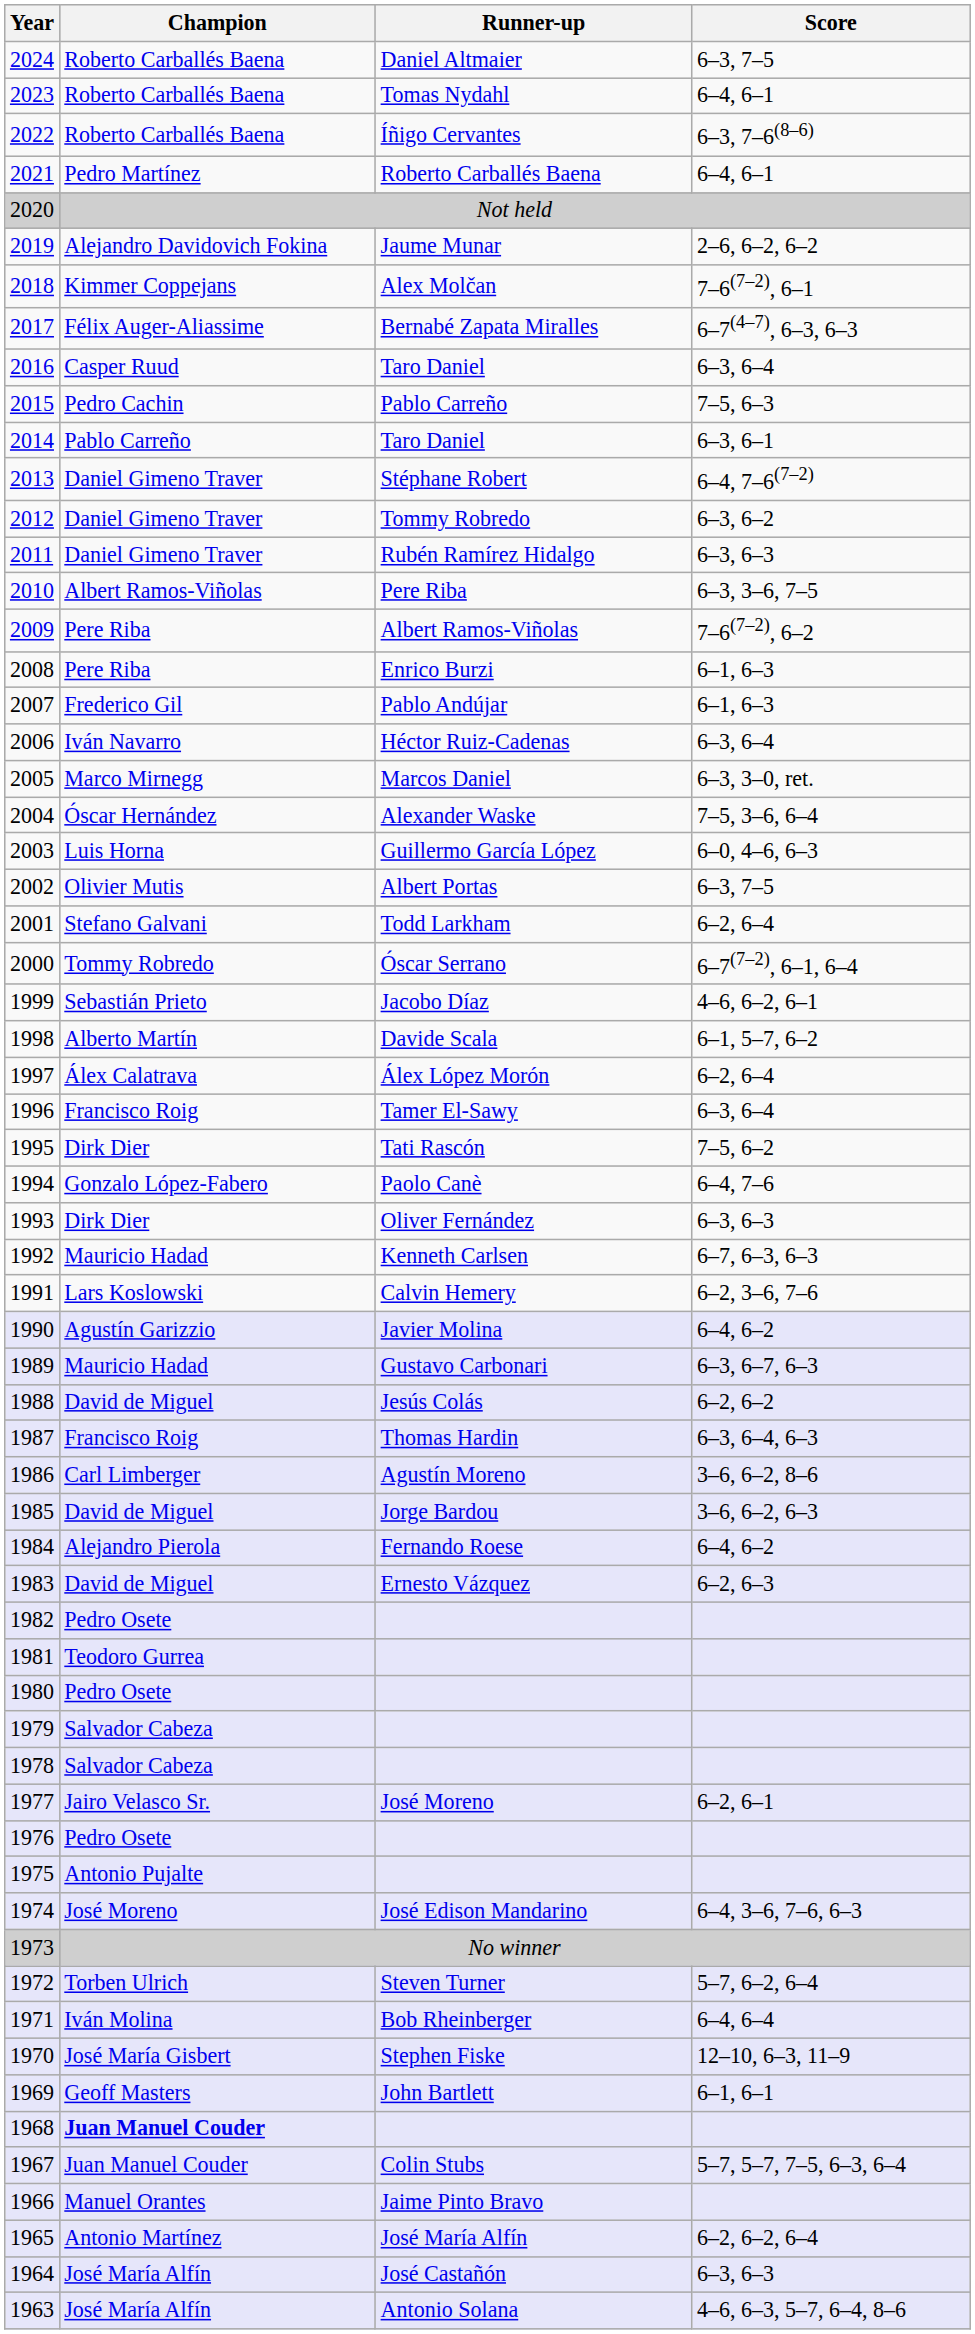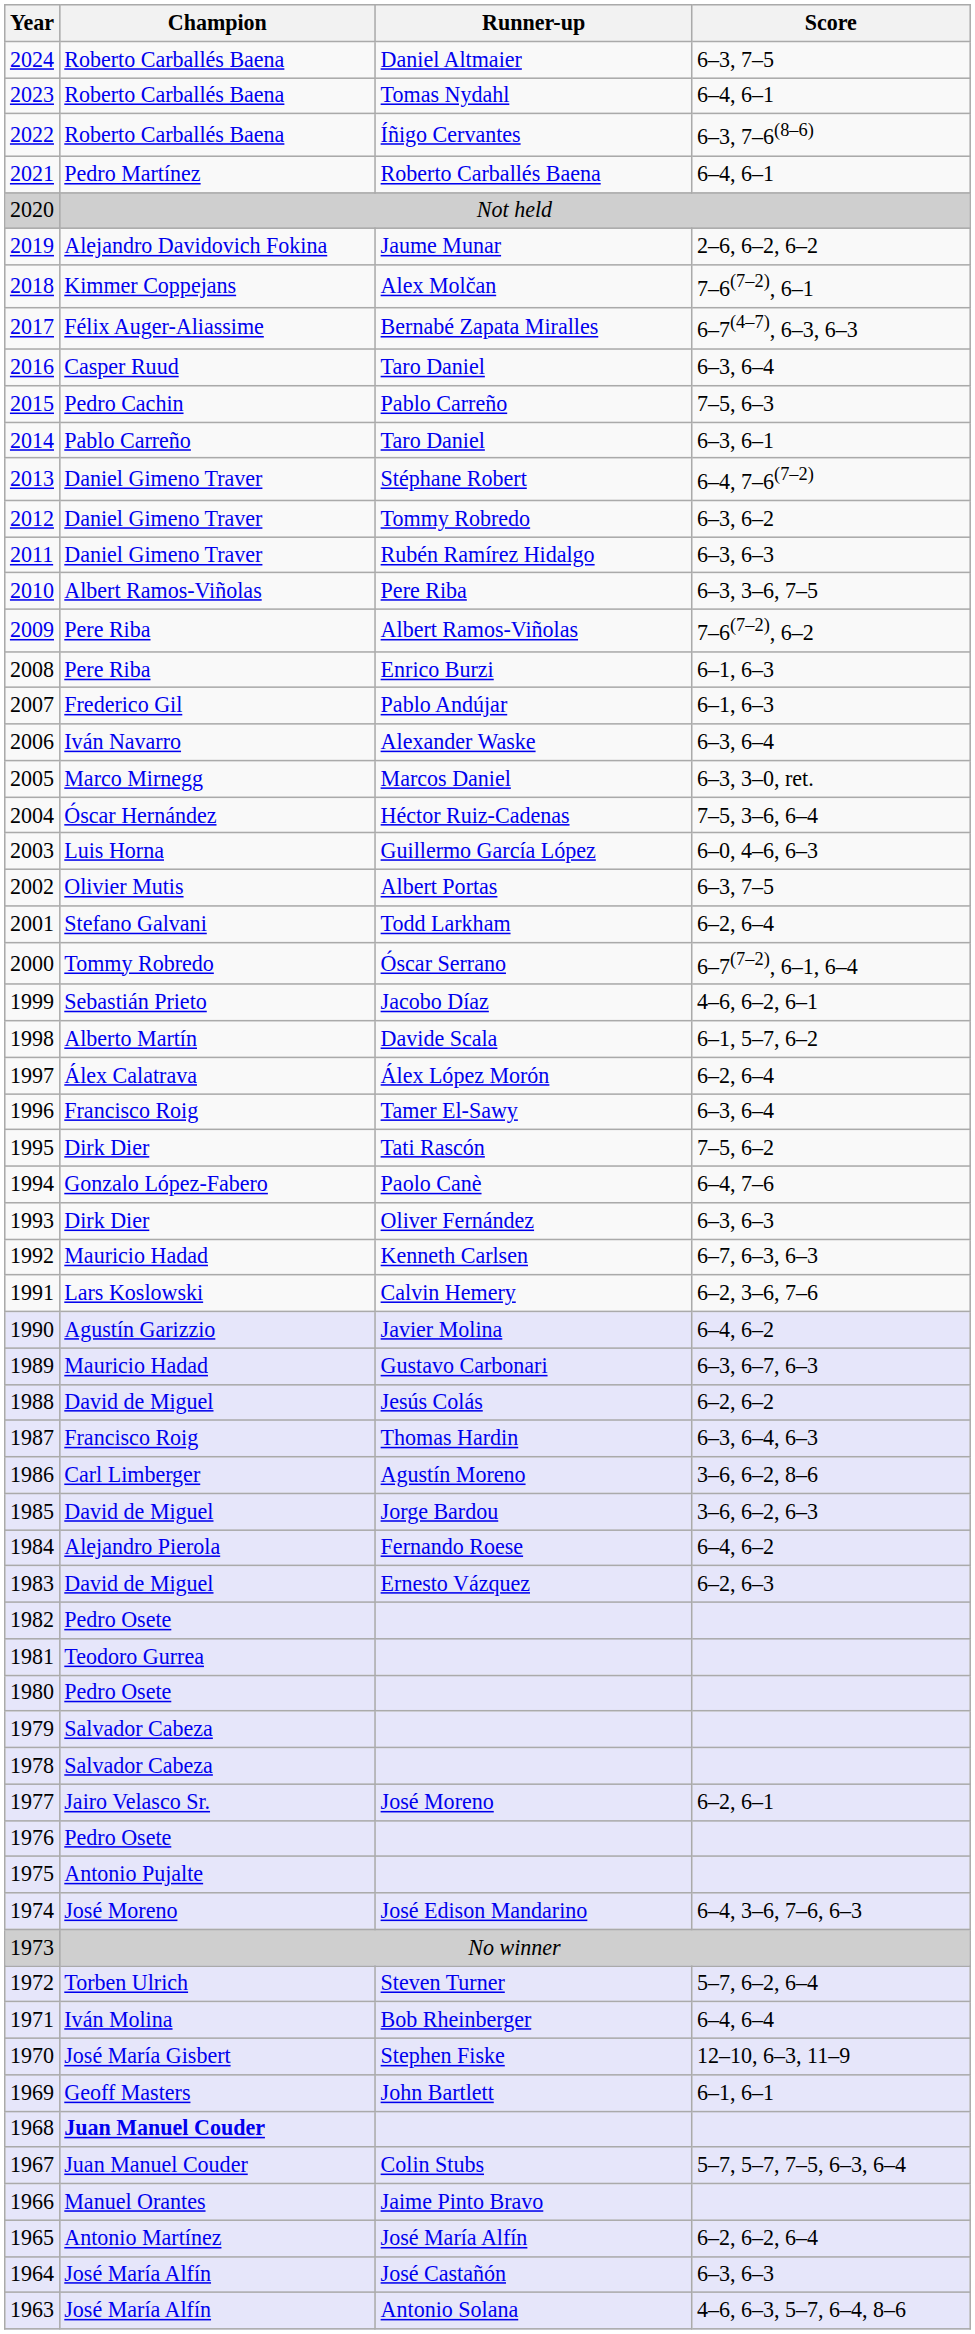 <table class="wikitable" style="font-size:90%">
 <tr>
 <th>Year</th>
 <th width="200">Champion</th>
 <th width="200">Runner-up</th>
 <th width="175">Score</th>
 </tr>
 <tr>
 <td><a href='#'>2024</a></td>
 <td> <a href='#'>Roberto Carballés Baena</a></td>
 <td> <a href='#'>Daniel Altmaier</a></td>
 <td>6–3, 7–5</td>
 </tr>
 <tr>
 <td><a href='#'>2023</a></td>
 <td> <a href='#'>Roberto Carballés Baena</a></td>
 <td> <a href='#'>Tomas Nydahl</a></td>
 <td>6–4, 6–1</td>
 </tr>
 <tr>
 <td><a href='#'>2022</a></td>
 <td> <a href='#'>Roberto Carballés Baena</a></td>
 <td> <a href='#'>Íñigo Cervantes</a></td>
 <td>6–3, 7–6<sup>(8–6)</sup></td>
 </tr>
 <tr>
 <td><a href='#'>2021</a></td>
 <td> <a href='#'>Pedro Martínez</a></td>
 <td> <a href='#'>Roberto Carballés Baena</a></td>
 <td>6–4, 6–1</td>
 </tr>
 <tr>
 <td style="background:#cfcfcf">2020</td>
 <td colspan=3 align=center style="background:#cfcfcf"><em>Not held</em></td>
 </tr>
 <tr>
 <td><a href='#'>2019</a></td>
 <td> <a href='#'>Alejandro Davidovich Fokina</a></td>
 <td> <a href='#'>Jaume Munar</a></td>
 <td>2–6, 6–2, 6–2</td>
 </tr>
 <tr>
 <td><a href='#'>2018</a></td>
 <td> <a href='#'>Kimmer Coppejans</a></td>
 <td> <a href='#'>Alex Molčan</a></td>
 <td>7–6<sup>(7–2)</sup>, 6–1</td>
 </tr>
 <tr>
 <td><a href='#'>2017</a></td>
 <td> <a href='#'>Félix Auger-Aliassime</a></td>
 <td> <a href='#'>Bernabé Zapata Miralles</a></td>
 <td>6–7<sup>(4–7)</sup>, 6–3, 6–3</td>
 </tr>
 <tr>
 <td><a href='#'>2016</a></td>
 <td> <a href='#'>Casper Ruud</a></td>
 <td> <a href='#'>Taro Daniel</a></td>
 <td>6–3, 6–4</td>
 </tr>
 <tr>
 <td><a href='#'>2015</a></td>
 <td> <a href='#'>Pedro Cachin</a></td>
 <td> <a href='#'>Pablo Carreño</a></td>
 <td>7–5, 6–3</td>
 </tr>
 <tr>
 <td><a href='#'>2014</a></td>
 <td> <a href='#'>Pablo Carreño</a></td>
 <td> <a href='#'>Taro Daniel</a></td>
 <td>6–3, 6–1</td>
 </tr>
 <tr>
 <td><a href='#'>2013</a></td>
 <td> <a href='#'>Daniel Gimeno Traver</a></td>
 <td> <a href='#'>Stéphane Robert</a></td>
 <td>6–4, 7–6<sup>(7–2)</sup></td>
 </tr>
 <tr>
 <td><a href='#'>2012</a></td>
 <td> <a href='#'>Daniel Gimeno Traver</a></td>
 <td> <a href='#'>Tommy Robredo</a></td>
 <td>6–3, 6–2</td>
 </tr>
 <tr>
 <td><a href='#'>2011</a></td>
 <td> <a href='#'>Daniel Gimeno Traver</a></td>
 <td> <a href='#'>Rubén Ramírez Hidalgo</a></td>
 <td>6–3, 6–3</td>
 </tr>
 <tr>
 <td><a href='#'>2010</a></td>
 <td> <a href='#'>Albert Ramos-Viñolas</a></td>
 <td> <a href='#'>Pere Riba</a></td>
 <td>6–3, 3–6, 7–5</td>
 </tr>
 <tr>
 <td><a href='#'>2009</a></td>
 <td> <a href='#'>Pere Riba</a></td>
 <td> <a href='#'>Albert Ramos-Viñolas</a></td>
 <td>7–6<sup>(7–2)</sup>, 6–2</td>
 </tr>
 <tr>
 <td>2008</td>
 <td> <a href='#'>Pere Riba</a></td>
 <td> <a href='#'>Enrico Burzi</a></td>
 <td>6–1, 6–3</td>
 </tr>
 <tr>
 <td>2007</td>
 <td> <a href='#'>Frederico Gil</a></td>
 <td> <a href='#'>Pablo Andújar</a></td>
 <td>6–1, 6–3</td>
 </tr>
 <tr>
 <td>2006</td>
 <td> <a href='#'>Iván Navarro</a></td>
-<td> <a href='#'>Héctor Ruiz-Cadenas</a></td>
+<td> <a href='#'>Alexander Waske</a></td>
 <td>6–3, 6–4</td>
 </tr>
 <tr>
 <td>2005</td>
 <td> <a href='#'>Marco Mirnegg</a></td>
 <td> <a href='#'>Marcos Daniel</a></td>
 <td>6–3, 3–0, ret.</td>
 </tr>
 <tr>
 <td>2004</td>
 <td> <a href='#'>Óscar Hernández</a></td>
-<td> <a href='#'>Alexander Waske</a></td>
+<td> <a href='#'>Héctor Ruiz-Cadenas</a></td>
 <td>7–5, 3–6, 6–4</td>
 </tr>
 <tr>
 <td>2003</td>
 <td> <a href='#'>Luis Horna</a></td>
 <td> <a href='#'>Guillermo García López</a></td>
 <td>6–0, 4–6, 6–3</td>
 </tr>
 <tr>
 <td>2002</td>
 <td> <a href='#'>Olivier Mutis</a></td>
 <td> <a href='#'>Albert Portas</a></td>
 <td>6–3, 7–5</td>
 </tr>
 <tr>
 <td>2001</td>
 <td> <a href='#'>Stefano Galvani</a></td>
 <td> <a href='#'>Todd Larkham</a></td>
 <td>6–2, 6–4</td>
 </tr>
 <tr>
 <td>2000</td>
 <td> <a href='#'>Tommy Robredo</a></td>
 <td> <a href='#'>Óscar Serrano</a></td>
 <td>6–7<sup>(7–2)</sup>, 6–1, 6–4</td>
 </tr>
 <tr>
 <td>1999</td>
 <td> <a href='#'>Sebastián Prieto</a></td>
 <td> <a href='#'>Jacobo Díaz</a></td>
 <td>4–6, 6–2, 6–1</td>
 </tr>
 <tr>
 <td>1998</td>
 <td> <a href='#'>Alberto Martín</a></td>
 <td> <a href='#'>Davide Scala</a></td>
 <td>6–1, 5–7, 6–2</td>
 </tr>
 <tr>
 <td>1997</td>
 <td> <a href='#'>Álex Calatrava</a></td>
 <td> <a href='#'>Álex López Morón</a></td>
 <td>6–2, 6–4</td>
 </tr>
 <tr>
 <td>1996</td>
 <td> <a href='#'>Francisco Roig</a></td>
 <td> <a href='#'>Tamer El-Sawy</a></td>
 <td>6–3, 6–4</td>
 </tr>
 <tr>
 <td>1995</td>
 <td> <a href='#'>Dirk Dier</a></td>
 <td> <a href='#'>Tati Rascón</a></td>
 <td>7–5, 6–2</td>
 </tr>
 <tr>
 <td>1994</td>
 <td> <a href='#'>Gonzalo López-Fabero</a></td>
 <td> <a href='#'>Paolo Canè</a></td>
 <td>6–4, 7–6</td>
 </tr>
 <tr>
 <td>1993</td>
 <td> <a href='#'>Dirk Dier</a></td>
 <td> <a href='#'>Oliver Fernández</a></td>
 <td>6–3, 6–3</td>
 </tr>
 <tr>
 <td>1992</td>
 <td> <a href='#'>Mauricio Hadad</a></td>
 <td> <a href='#'>Kenneth Carlsen</a></td>
 <td>6–7, 6–3, 6–3</td>
 </tr>
 <tr>
 <td>1991</td>
 <td> <a href='#'>Lars Koslowski</a></td>
 <td> <a href='#'>Calvin Hemery</a></td>
 <td>6–2, 3–6, 7–6</td>
 </tr>
 <tr>
 <td bgcolor="E6E6FA">1990</td>
 <td bgcolor="E6E6FA"> <a href='#'>Agustín Garizzio</a></td>
 <td bgcolor="E6E6FA"> <a href='#'>Javier Molina</a></td>
 <td bgcolor="E6E6FA">6–4, 6–2</td>
 </tr>
 <tr>
 <td bgcolor="E6E6FA">1989</td>
 <td bgcolor="E6E6FA"> <a href='#'>Mauricio Hadad</a></td>
 <td bgcolor="E6E6FA"> <a href='#'>Gustavo Carbonari</a></td>
 <td bgcolor="E6E6FA">6–3, 6–7, 6–3</td>
 </tr>
 <tr>
 <td bgcolor="E6E6FA">1988</td>
 <td bgcolor="E6E6FA"> <a href='#'>David de Miguel</a></td>
 <td bgcolor="E6E6FA"> <a href='#'>Jesús Colás</a></td>
 <td bgcolor="E6E6FA">6–2, 6–2</td>
 </tr>
 <tr>
 <td bgcolor="E6E6FA">1987</td>
 <td bgcolor="E6E6FA"> <a href='#'>Francisco Roig</a></td>
 <td bgcolor="E6E6FA"> <a href='#'>Thomas Hardin</a></td>
 <td bgcolor="E6E6FA">6–3, 6–4, 6–3</td>
 </tr>
 <tr>
 <td bgcolor="E6E6FA">1986</td>
 <td bgcolor="E6E6FA"> <a href='#'>Carl Limberger</a></td>
 <td bgcolor="E6E6FA"> <a href='#'>Agustín Moreno</a></td>
 <td bgcolor="E6E6FA">3–6, 6–2, 8–6</td>
 </tr>
 <tr>
 <td bgcolor="E6E6FA">1985</td>
 <td bgcolor="E6E6FA"> <a href='#'>David de Miguel</a></td>
 <td bgcolor="E6E6FA"> <a href='#'>Jorge Bardou</a></td>
 <td bgcolor="E6E6FA">3–6, 6–2, 6–3</td>
 </tr>
 <tr>
 <td bgcolor="E6E6FA">1984</td>
 <td bgcolor="E6E6FA"> <a href='#'>Alejandro Pierola</a></td>
 <td bgcolor="E6E6FA"> <a href='#'>Fernando Roese</a></td>
 <td bgcolor="E6E6FA">6–4, 6–2</td>
 </tr>
 <tr>
 <td bgcolor="E6E6FA">1983</td>
 <td bgcolor="E6E6FA"> <a href='#'>David de Miguel</a></td>
 <td bgcolor="E6E6FA"> <a href='#'>Ernesto Vázquez</a></td>
 <td bgcolor="E6E6FA">6–2, 6–3</td>
 </tr>
 <tr>
 <td bgcolor="E6E6FA">1982</td>
 <td bgcolor="E6E6FA"> <a href='#'>Pedro Osete</a></td>
 <td bgcolor="E6E6FA"></td>
 <td bgcolor="E6E6FA"></td>
 </tr>
 <tr>
 <td bgcolor="E6E6FA">1981</td>
 <td bgcolor="E6E6FA"> <a href='#'>Teodoro Gurrea</a></td>
 <td bgcolor="E6E6FA"></td>
 <td bgcolor="E6E6FA"></td>
 </tr>
 <tr>
 <td bgcolor="E6E6FA">1980</td>
 <td bgcolor="E6E6FA"> <a href='#'>Pedro Osete</a></td>
 <td bgcolor="E6E6FA"></td>
 <td bgcolor="E6E6FA"></td>
 </tr>
 <tr>
 <td bgcolor="E6E6FA">1979</td>
 <td bgcolor="E6E6FA"> <a href='#'>Salvador Cabeza</a></td>
 <td bgcolor="E6E6FA"></td>
 <td bgcolor="E6E6FA"></td>
 </tr>
 <tr>
 <td bgcolor="E6E6FA">1978</td>
 <td bgcolor="E6E6FA"> <a href='#'>Salvador Cabeza</a></td>
 <td bgcolor="E6E6FA"></td>
 <td bgcolor="E6E6FA"></td>
 </tr>
 <tr>
 <td bgcolor="E6E6FA">1977</td>
 <td bgcolor="E6E6FA"> <a href='#'>Jairo Velasco Sr.</a></td>
 <td bgcolor="E6E6FA"> <a href='#'>José Moreno</a></td>
 <td bgcolor="E6E6FA">6–2, 6–1</td>
 </tr>
 <tr>
 <td bgcolor="E6E6FA">1976</td>
 <td bgcolor="E6E6FA"> <a href='#'>Pedro Osete</a></td>
 <td bgcolor="E6E6FA"></td>
 <td bgcolor="E6E6FA"></td>
 </tr>
 <tr>
 <td bgcolor="E6E6FA">1975</td>
 <td bgcolor="E6E6FA"> <a href='#'>Antonio Pujalte</a></td>
 <td bgcolor="E6E6FA"></td>
 <td bgcolor="E6E6FA"></td>
 </tr>
 <tr>
 <td bgcolor="E6E6FA">1974</td>
 <td bgcolor="E6E6FA"> <a href='#'>José Moreno</a></td>
 <td bgcolor="E6E6FA"> <a href='#'>José Edison Mandarino</a></td>
 <td bgcolor="E6E6FA">6–4, 3–6, 7–6, 6–3</td>
 </tr>
 <tr>
 <td style="background:#cfcfcf">1973</td>
 <td colspan=3 align=center style="background:#cfcfcf"><em>No winner</em></td>
 </tr>
 <tr>
 <td bgcolor="E6E6FA">1972</td>
 <td bgcolor="E6E6FA"> <a href='#'>Torben Ulrich</a></td>
 <td bgcolor="E6E6FA"> <a href='#'>Steven Turner</a></td>
 <td bgcolor="E6E6FA">5–7, 6–2, 6–4</td>
 </tr>
 <tr>
 <td bgcolor="E6E6FA">1971</td>
 <td bgcolor="E6E6FA"> <a href='#'>Iván Molina</a></td>
 <td bgcolor="E6E6FA"> <a href='#'>Bob Rheinberger</a></td>
 <td bgcolor="E6E6FA">6–4, 6–4</td>
 </tr>
 <tr>
 <td bgcolor="E6E6FA">1970</td>
 <td bgcolor="E6E6FA"> <a href='#'>José María Gisbert</a></td>
 <td bgcolor="E6E6FA"> <a href='#'>Stephen Fiske</a></td>
 <td bgcolor="E6E6FA">12–10, 6–3, 11–9</td>
 </tr>
 <tr>
 <td bgcolor="E6E6FA">1969</td>
 <td bgcolor="E6E6FA"> <a href='#'>Geoff Masters</a></td>
 <td bgcolor="E6E6FA"> <a href='#'>John Bartlett</a></td>
 <td bgcolor="E6E6FA">6–1, 6–1</td>
 </tr>
 <tr>
 <td bgcolor="E6E6FA">1968</td>
 <td bgcolor="E6E6FA"><strong> <a href='#'>Juan Manuel Couder</a></strong></td>
 <td bgcolor="E6E6FA"></td>
 <td bgcolor="E6E6FA"></td>
 </tr>
 <tr>
 <td bgcolor="E6E6FA">1967</td>
 <td bgcolor="E6E6FA"> <a href='#'>Juan Manuel Couder</a></td>
 <td bgcolor="E6E6FA"> <a href='#'>Colin Stubs</a></td>
 <td bgcolor="E6E6FA">5–7, 5–7, 7–5, 6–3, 6–4</td>
 </tr>
 <tr>
 <td bgcolor="E6E6FA">1966</td>
 <td bgcolor="E6E6FA"> <a href='#'>Manuel Orantes</a></td>
 <td bgcolor="E6E6FA"> <a href='#'>Jaime Pinto Bravo</a></td>
 <td bgcolor="E6E6FA"></td>
 </tr>
 <tr>
 <td bgcolor="E6E6FA">1965</td>
 <td bgcolor="E6E6FA"> <a href='#'>Antonio Martínez</a></td>
 <td bgcolor="E6E6FA"> <a href='#'>José María Alfín</a></td>
 <td bgcolor="E6E6FA">6–2, 6–2, 6–4</td>
 </tr>
 <tr>
 <td bgcolor="E6E6FA">1964</td>
 <td bgcolor="E6E6FA"> <a href='#'>José María Alfín</a></td>
 <td bgcolor="E6E6FA"> <a href='#'>José Castañón</a></td>
 <td bgcolor="E6E6FA">6–3, 6–3</td>
 </tr>
 <tr>
 <td bgcolor="E6E6FA">1963</td>
 <td bgcolor="E6E6FA"> <a href='#'>José María Alfín</a></td>
 <td bgcolor="E6E6FA"> <a href='#'>Antonio Solana</a></td>
 <td bgcolor="E6E6FA">4–6, 6–3, 5–7, 6–4, 8–6</td>
 </tr>
 </table>
